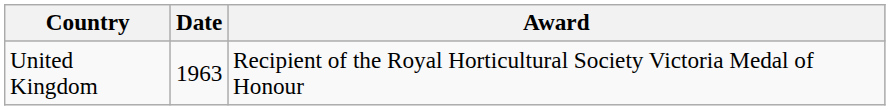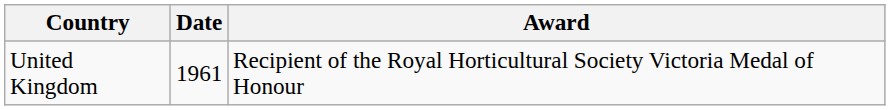 <table class="wikitable">
 <tr>
 <th>Country</th>
 <th>Date</th>
 <th>Award</th>
 </tr>
 <tr>
 <td> United Kingdom</td>
-<td>1963</td>
+<td>1961</td>
 <td>Recipient of the Royal Horticultural Society Victoria Medal of Honour</td>
 </tr>
 </table>
